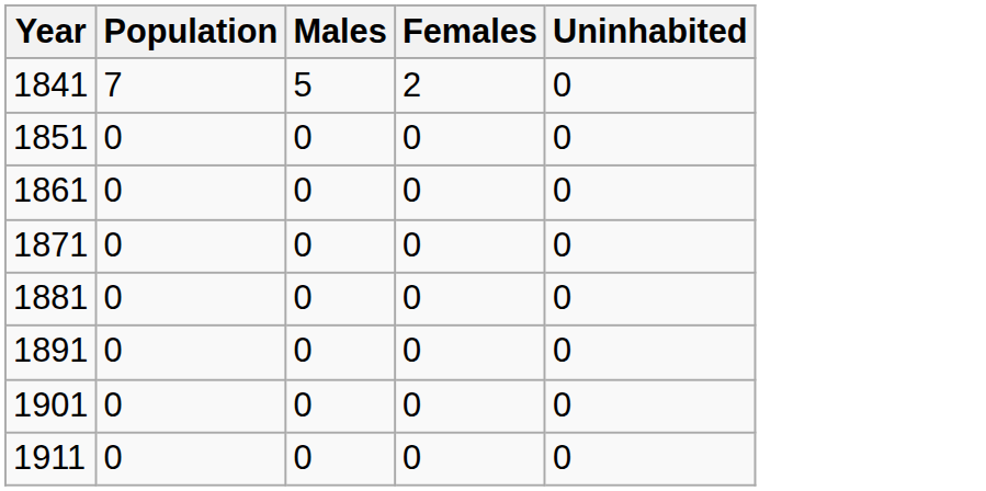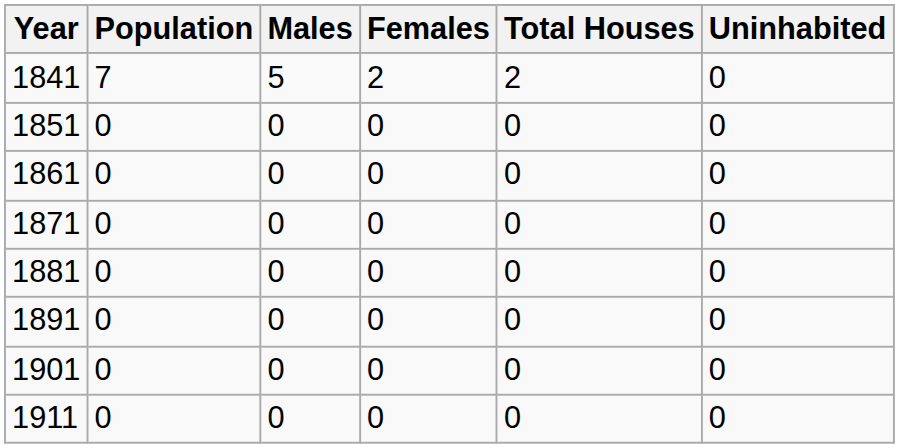 <table class="wikitable">
 <tr>
 <th>Year</th>
 <th>Population</th>
 <th>Males</th>
 <th>Females</th>
+<th>Total Houses</th>
 <th>Uninhabited</th>
 </tr>
 <tr>
 <td>1841</td>
 <td>7</td>
 <td>5</td>
 <td>2</td>
+<td>2</td>
 <td>0</td>
 </tr>
 <tr>
 <td>1851</td>
+<td>0</td>
 <td>0</td>
 <td>0</td>
 <td>0</td>
 <td>0</td>
 </tr>
 <tr>
 <td>1861</td>
 <td>0</td>
 <td>0</td>
 <td>0</td>
 <td>0</td>
+<td>0</td>
 </tr>
 <tr>
 <td>1871</td>
+<td>0</td>
 <td>0</td>
 <td>0</td>
 <td>0</td>
 <td>0</td>
 </tr>
 <tr>
 <td>1881</td>
 <td>0</td>
 <td>0</td>
 <td>0</td>
 <td>0</td>
+<td>0</td>
 </tr>
 <tr>
 <td>1891</td>
+<td>0</td>
 <td>0</td>
 <td>0</td>
 <td>0</td>
 <td>0</td>
 </tr>
 <tr>
 <td>1901</td>
 <td>0</td>
 <td>0</td>
 <td>0</td>
 <td>0</td>
+<td>0</td>
 </tr>
 <tr>
 <td>1911</td>
 <td>0</td>
 <td>0</td>
 <td>0</td>
 <td>0</td>
+<td>0</td>
 </tr>
 </table>
